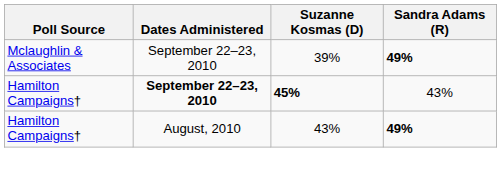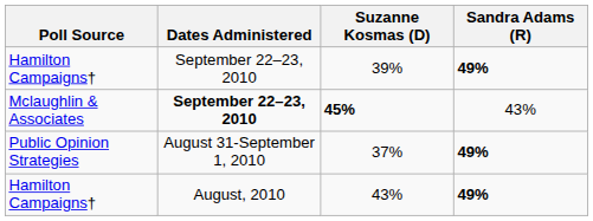 <table class="wikitable">
 <tr valign=bottom>
 <th width='150'>Poll Source</th>
 <th width='160'>Dates Administered</th>
 <th width='130'>Suzanne Kosmas (D)</th>
 <th width='130'>Sandra Adams (R)</th>
 </tr>
 <tr>
-<td><a href='#'>Mclaughlin & Associates</a></td>
+<td><a href='#'>Hamilton Campaigns</a>†</td>
 <td align=center>September 22–23, 2010</td>
 <td align=center>39%</td>
 <td><strong>49%</strong></td>
 </tr>
 <tr>
-<td><a href='#'>Hamilton Campaigns</a>†</td>
+<td><a href='#'>Mclaughlin & Associates</a></td>
 <td align=center><strong>September 22–23, 2010</strong></td>
 <td><strong>45%</strong></td>
 <td align=center>43%</td>
+</tr>
+<tr>
+<td><a href='#'>Public Opinion Strategies</a></td>
+<td align=center>August 31-September 1, 2010</td>
+<td align=center>37%</td>
+<td><strong>49%</strong></td>
 </tr>
 <tr>
 <td><a href='#'>Hamilton Campaigns</a>†</td>
 <td align=center>August, 2010</td>
 <td align=center>43%</td>
 <td><strong>49%</strong></td>
 </tr>
 </table>
